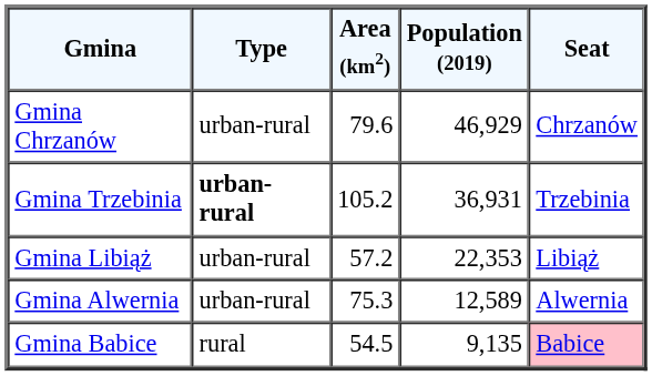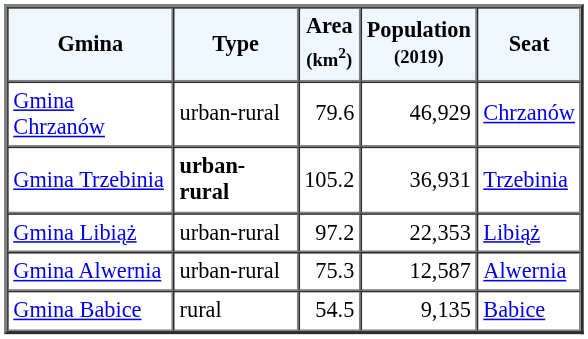 <table width="60%" border="2" cellpadding="3" cellspacing="0" style="font-size:90%;line-height:120%;">
 <tr bgcolor="F0F8FF">
 <td style="text-align:center;"><strong>Gmina</strong></td>
 <td style="text-align:center;"><strong>Type</strong></td>
 <td style="text-align:center;"><strong>Area<br><small>(km<sup>2</sup>)</small></strong></td>
 <td style="text-align:center;"><strong>Population<br><small>(2019)</small></strong></td>
 <td style="text-align:center;"><strong>Seat</strong></td>
 </tr>
 <tr>
 <td><a href='#'>Gmina Chrzanów</a></td>
 <td>urban-rural</td>
 <td style="text-align:right;">79.6</td>
 <td style="text-align:right;">46,929</td>
 <td><a href='#'>Chrzanów</a></td>
 </tr>
 <tr>
 <td><a href='#'>Gmina Trzebinia</a></td>
 <td><strong>urban-rural</strong></td>
 <td style="text-align:right;">105.2</td>
 <td style="text-align:right;">36,931</td>
 <td><a href='#'>Trzebinia</a></td>
 </tr>
 <tr>
 <td><a href='#'>Gmina Libiąż</a></td>
 <td>urban-rural</td>
-<td style="text-align:right;">57.2</td>
+<td style="text-align:right;">97.2</td>
 <td style="text-align:right;">22,353</td>
 <td><a href='#'>Libiąż</a></td>
 </tr>
 <tr>
 <td><a href='#'>Gmina Alwernia</a></td>
 <td>urban-rural</td>
 <td style="text-align:right;">75.3</td>
-<td style="text-align:right;">12,589</td>
+<td style="text-align:right;">12,587</td>
 <td><a href='#'>Alwernia</a></td>
 </tr>
 <tr>
 <td><a href='#'>Gmina Babice</a></td>
 <td>rural</td>
 <td style="text-align:right;">54.5</td>
 <td style="text-align:right;">9,135</td>
-<td style="background: pink;"><a href='#'>Babice</a></td>
+<td><a href='#'>Babice</a></td>
 </tr>
 <tr>
 </tr>
 </table>
